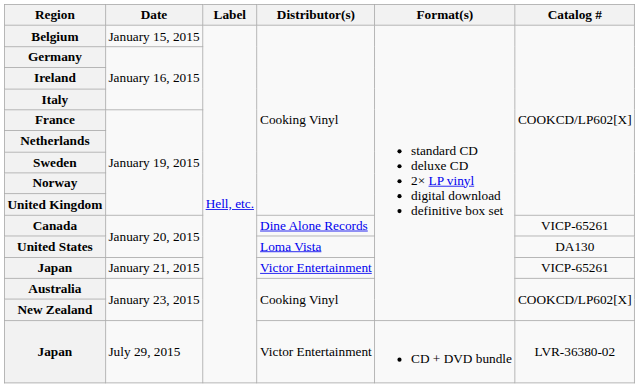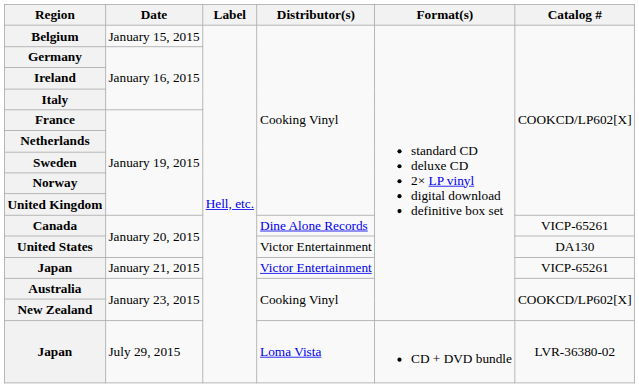 <table class="wikitable plainrowheaders">
 <tr>
 <th>Region</th>
 <th>Date</th>
 <th>Label</th>
 <th>Distributor(s)</th>
 <th>Format(s)</th>
 <th>Catalog #</th>
 </tr>
 <tr>
 <th scope="row">Belgium</th>
 <td>January 15, 2015</td>
 <td rowspan="15"><a href='#'>Hell, etc.</a></td>
 <td rowspan="9">Cooking Vinyl</td>
 <td rowspan="14"><br><ul><li>standard CD</li><li>deluxe CD</li><li>2× <a href='#'>LP vinyl</a></li><li>digital download</li><li>definitive box set</li></ul></td>
 <td rowspan="9" align="center">COOKCD/LP602[X]</td>
 </tr>
 <tr>
 <th scope="row">Germany</th>
 <td rowspan="3">January 16, 2015</td>
 </tr>
 <tr>
 <th scope="row">Ireland</th>
 </tr>
 <tr>
 <th scope="row">Italy</th>
 </tr>
 <tr>
 <th scope="row">France</th>
 <td rowspan="5">January 19, 2015</td>
 </tr>
 <tr>
 <th scope="row">Netherlands</th>
 </tr>
 <tr>
 <th scope="row">Sweden</th>
 </tr>
 <tr>
 <th scope="row">Norway</th>
 </tr>
 <tr>
 <th scope="row">United Kingdom</th>
 </tr>
 <tr>
 <th scope="row">Canada</th>
 <td rowspan="2">January 20, 2015</td>
 <td><a href='#'>Dine Alone Records</a></td>
 <td align="center">VICP-65261</td>
 </tr>
 <tr>
 <th scope="row">United States</th>
-<td><a href='#'>Loma Vista</a></td>
+<td>Victor Entertainment</td>
 <td align="center">DA130</td>
 </tr>
 <tr>
 <th scope="row">Japan</th>
 <td>January 21, 2015</td>
 <td><a href='#'>Victor Entertainment</a></td>
 <td align="center">VICP-65261</td>
 </tr>
 <tr>
 <th scope="row">Australia</th>
 <td rowspan="2">January 23, 2015</td>
 <td rowspan="2">Cooking Vinyl</td>
 <td rowspan="2" align="center">COOKCD/LP602[X]</td>
 </tr>
 <tr>
 <th scope="row">New Zealand</th>
 </tr>
 <tr>
 <th scope="row">Japan</th>
 <td>July 29, 2015</td>
-<td>Victor Entertainment</td>
+<td><a href='#'>Loma Vista</a></td>
 <td><br><ul><li>CD + DVD bundle</li></ul></td>
 <td align="center">LVR-36380-02</td>
 </tr>
 </table>
